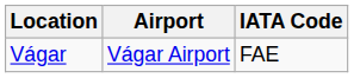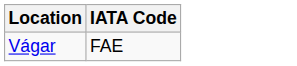 <table class="wikitable">
 <tr>
 <th>Location</th>
-<th>Airport</th>
 <th>IATA Code</th>
 </tr>
 <tr>
 <td><a href='#'>Vágar</a></td>
-<td><a href='#'>Vágar Airport</a></td>
 <td>FAE</td>
 </tr>
 </table>
